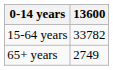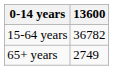 <table class="wikitable">
 <tr>
 <th>0-14 years</th>
 <th>13600</th>
 </tr>
 <tr>
 <td>15-64 years</td>
-<td>33782</td>
+<td>36782</td>
 </tr>
 <tr>
 <td>65+ years</td>
 <td>2749</td>
 </tr>
 </table>
